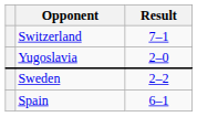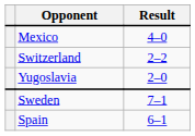 <table class="wikitable plainrowheaders" style="text-align:center;margin-left:1em;float:right;clear:right;min-width:226px">
 <tr>
 <th scope="col"></th>
 <th scope="col">Opponent</th>
 <th scope="col">Result</th>
 </tr>
+<tr style="border-top:2px solid black">
+<th scope="row" style="text-align:center"></th>
+<td align="left"><a href='#'>Mexico</a></td>
+<td><a href='#'>4–0</a></td>
+</tr>
 <tr>
 <th scope="row" style="text-align:center"></th>
 <td align="left"><a href='#'>Switzerland</a></td>
-<td><a href='#'>7–1</a></td>
+<td><a href='#'>2–2</a></td>
 </tr>
 <tr>
 <th scope="row" style="text-align:center"></th>
 <td align="left"><a href='#'>Yugoslavia</a></td>
 <td><a href='#'>2–0</a></td>
 </tr>
 <tr style="border-top:2px solid black">
 <th scope="row" style="text-align:center"></th>
 <td align="left"><a href='#'>Sweden</a></td>
-<td><a href='#'>2–2</a></td>
+<td><a href='#'>7–1</a></td>
 </tr>
 <tr>
 <th scope="row" style="text-align:center"></th>
 <td align="left"><a href='#'>Spain</a></td>
 <td><a href='#'>6–1</a></td>
 </tr>
 </table>
